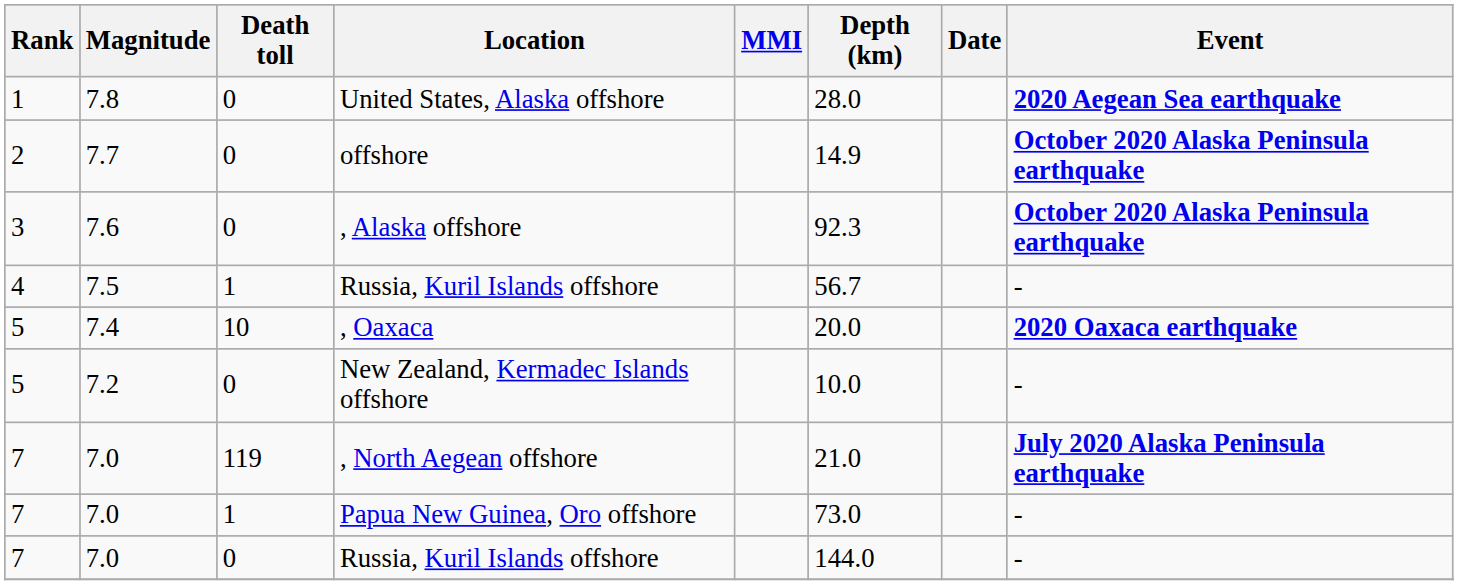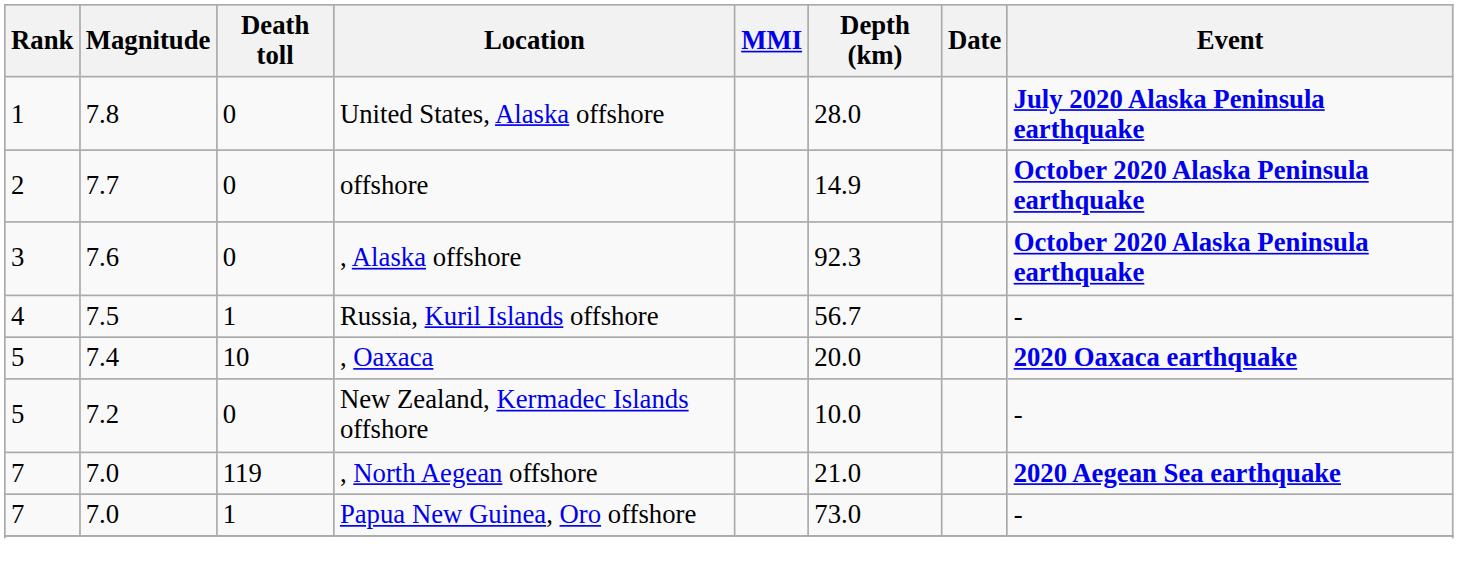 <table class="sortable wikitable" style="font-size:100%;">
 <tr>
 <th>Rank</th>
 <th>Magnitude</th>
 <th>Death toll</th>
 <th>Location</th>
 <th><a href='#'>MMI</a></th>
 <th>Depth (km)</th>
 <th>Date</th>
 <th>Event</th>
 </tr>
 <tr>
 <td>1</td>
 <td>7.8</td>
 <td>0</td>
 <td> United States, <a href='#'>Alaska</a> offshore</td>
 <td></td>
 <td>28.0</td>
 <td></td>
-<td><strong><a href='#'>2020 Aegean Sea earthquake</a></strong></td>
+<td><strong><a href='#'>July 2020 Alaska Peninsula earthquake</a></strong></td>
 </tr>
 <tr>
 <td>2</td>
 <td>7.7</td>
 <td>0</td>
 <td> offshore</td>
 <td></td>
 <td>14.9</td>
 <td></td>
 <td><strong><a href='#'>October 2020 Alaska Peninsula earthquake</a></strong></td>
 </tr>
 <tr>
 <td>3</td>
 <td>7.6</td>
 <td>0</td>
 <td>, <a href='#'>Alaska</a> offshore</td>
 <td></td>
 <td>92.3</td>
 <td></td>
 <td><strong><a href='#'>October 2020 Alaska Peninsula earthquake</a></strong></td>
 </tr>
 <tr>
 <td>4</td>
 <td>7.5</td>
 <td>1</td>
 <td> Russia, <a href='#'>Kuril Islands</a> offshore</td>
 <td></td>
 <td>56.7</td>
 <td></td>
 <td>-</td>
 </tr>
 <tr>
 <td>5</td>
 <td>7.4</td>
 <td>10</td>
 <td>, <a href='#'>Oaxaca</a></td>
 <td></td>
 <td>20.0</td>
 <td></td>
 <td><strong><a href='#'>2020 Oaxaca earthquake</a></strong></td>
 </tr>
 <tr>
 <td>5</td>
 <td>7.2</td>
 <td>0</td>
 <td> New Zealand, <a href='#'>Kermadec Islands</a> offshore</td>
 <td></td>
 <td>10.0</td>
 <td></td>
 <td>-</td>
 </tr>
 <tr>
 <td>7</td>
 <td>7.0</td>
 <td>119</td>
 <td>, <a href='#'>North Aegean</a> offshore</td>
 <td></td>
 <td>21.0</td>
 <td></td>
-<td><strong><a href='#'>July 2020 Alaska Peninsula earthquake</a></strong></td>
+<td><strong><a href='#'>2020 Aegean Sea earthquake</a></strong></td>
 </tr>
 <tr>
 <td>7</td>
 <td>7.0</td>
 <td>1</td>
 <td> <a href='#'>Papua New Guinea</a>, <a href='#'>Oro</a> offshore</td>
 <td></td>
 <td>73.0</td>
 <td></td>
 <td>-</td>
 </tr>
 <tr>
-<td>7</td>
-<td>7.0</td>
-<td>0</td>
-<td> Russia, <a href='#'>Kuril Islands</a> offshore</td>
-<td></td>
-<td>144.0</td>
-<td></td>
-<td>-</td>
-</tr>
-<tr>
 </tr>
 <tr>
 </tr>
 </table>
